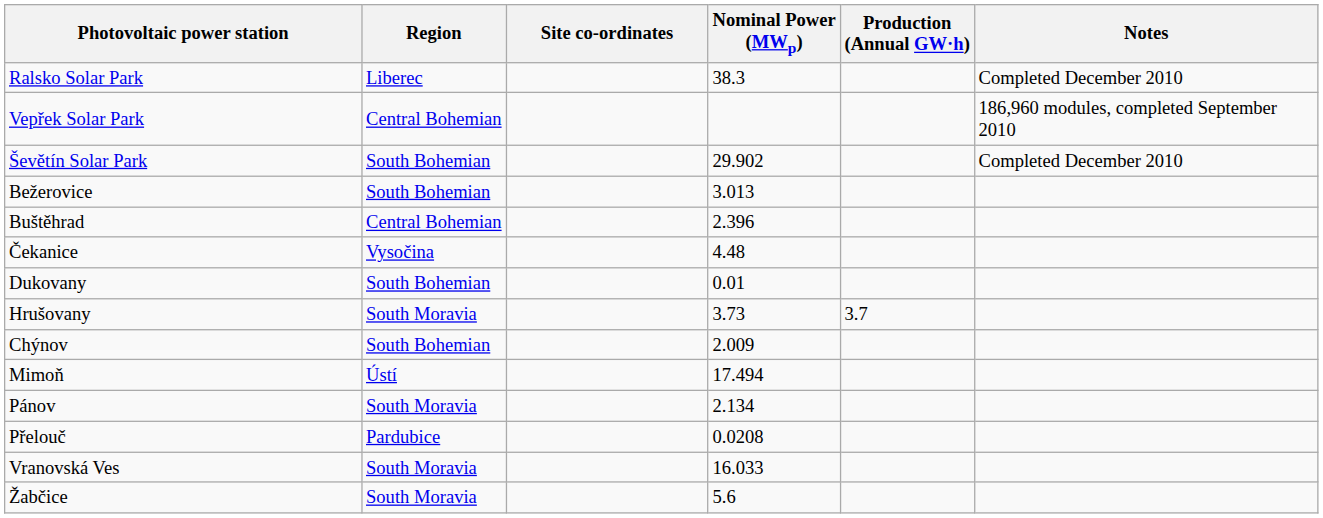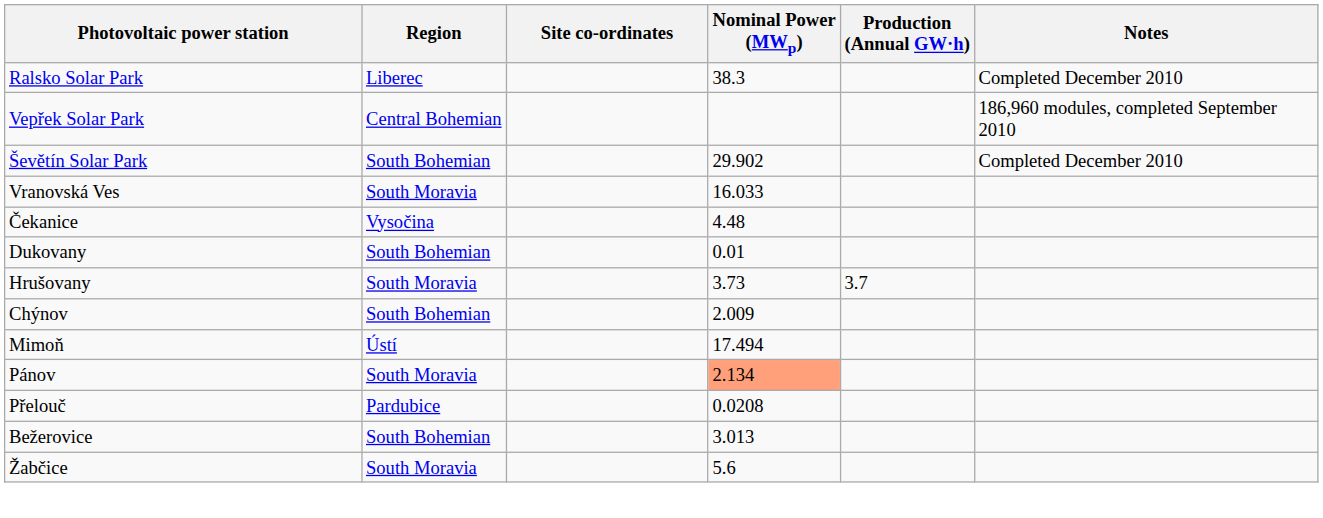 <table class="wikitable sortable" style="font-size:90%;">
 <tr>
 <th scope="col" width="270">Photovoltaic power station</th>
 <th scope="col">Region</th>
 <th scope="col" width="150">Site co-ordinates</th>
 <th scope="col">Nominal Power<br>(<a href='#'>MW<sub>p</sub></a>)</th>
 <th scope="col">Production<br>(Annual <a href='#'>GW·h</a>)</th>
 <th scope="col" width="260">Notes</th>
 </tr>
 <tr>
 <td><a href='#'>Ralsko Solar Park</a></td>
 <td><a href='#'>Liberec</a></td>
 <td></td>
 <td>38.3</td>
 <td></td>
 <td>Completed December 2010</td>
 </tr>
 <tr>
 <td><a href='#'>Vepřek Solar Park</a></td>
 <td><a href='#'>Central Bohemian</a></td>
 <td></td>
 <td></td>
 <td></td>
 <td>186,960 modules, completed September 2010</td>
 </tr>
 <tr>
 <td><a href='#'>Ševětín Solar Park</a></td>
 <td><a href='#'>South Bohemian</a></td>
 <td></td>
 <td>29.902</td>
 <td></td>
 <td>Completed December 2010</td>
 </tr>
 <tr>
-<td>Bežerovice</td>
-<td><a href='#'>South Bohemian</a></td>
+<td>Vranovská Ves</td>
+<td><a href='#'>South Moravia</a></td>
 <td></td>
-<td>3.013</td>
-<td></td>
-<td></td>
-</tr>
-<tr>
-<td>Buštěhrad</td>
-<td><a href='#'>Central Bohemian</a></td>
-<td></td>
-<td>2.396</td>
+<td>16.033</td>
 <td></td>
 <td></td>
 </tr>
 <tr>
 <td>Čekanice</td>
 <td><a href='#'>Vysočina</a></td>
 <td></td>
 <td>4.48</td>
 <td></td>
 <td></td>
 </tr>
 <tr>
 <td>Dukovany</td>
 <td><a href='#'>South Bohemian</a></td>
 <td></td>
 <td>0.01</td>
 <td></td>
 <td></td>
 </tr>
 <tr>
 <td>Hrušovany</td>
 <td><a href='#'>South Moravia</a></td>
 <td></td>
 <td>3.73</td>
 <td>3.7</td>
 <td></td>
 </tr>
 <tr>
 <td>Chýnov</td>
 <td><a href='#'>South Bohemian</a></td>
 <td></td>
 <td>2.009</td>
 <td></td>
 <td></td>
 </tr>
 <tr>
 <td>Mimoň</td>
 <td><a href='#'>Ústí</a></td>
 <td></td>
 <td>17.494</td>
 <td></td>
 <td></td>
 </tr>
 <tr>
 <td>Pánov</td>
 <td><a href='#'>South Moravia</a></td>
 <td></td>
-<td>2.134</td>
+<td style="background: lightsalmon;">2.134</td>
 <td></td>
 <td></td>
 </tr>
 <tr>
 <td>Přelouč</td>
 <td><a href='#'>Pardubice</a></td>
 <td></td>
 <td>0.0208</td>
 <td></td>
 <td></td>
 </tr>
 <tr>
-<td>Vranovská Ves</td>
-<td><a href='#'>South Moravia</a></td>
+<td>Bežerovice</td>
+<td><a href='#'>South Bohemian</a></td>
 <td></td>
-<td>16.033</td>
+<td>3.013</td>
 <td></td>
 <td></td>
 </tr>
 <tr>
 <td>Žabčice</td>
 <td><a href='#'>South Moravia</a></td>
 <td></td>
 <td>5.6</td>
 <td></td>
 <td></td>
 </tr>
 </table>
